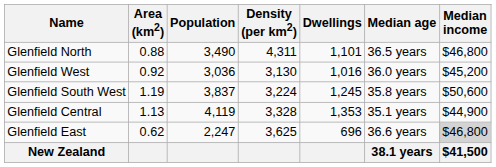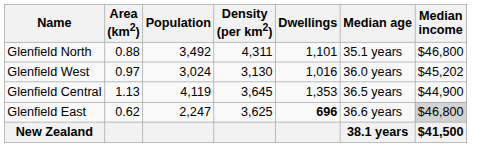 <table class="wikitable">
 <tr>
 <th>Name</th>
 <th>Area<br>(km<sup>2</sup>)</th>
 <th>Population</th>
 <th>Density<br>(per km<sup>2</sup>)</th>
 <th>Dwellings</th>
 <th>Median age</th>
 <th>Median<br>income</th>
 </tr>
 <tr>
 <td>Glenfield North</td>
 <td style="text-align:right;">0.88</td>
-<td style="text-align:right;">3,490</td>
+<td style="text-align:right;">3,492</td>
 <td style="text-align:right;">4,311</td>
 <td style="text-align:right;">1,101</td>
-<td>36.5 years</td>
+<td>35.1 years</td>
 <td>$46,800</td>
 </tr>
 <tr>
 <td>Glenfield West</td>
-<td style="text-align:right;">0.92</td>
-<td style="text-align:right;">3,036</td>
+<td style="text-align:right;">0.97</td>
+<td style="text-align:right;">3,024</td>
 <td style="text-align:right;">3,130</td>
 <td style="text-align:right;">1,016</td>
 <td>36.0 years</td>
-<td>$45,200</td>
-</tr>
-<tr>
-<td>Glenfield South West</td>
-<td style="text-align:right;">1.19</td>
-<td style="text-align:right;">3,837</td>
-<td style="text-align:right;">3,224</td>
-<td style="text-align:right;">1,245</td>
-<td>35.8 years</td>
-<td>$50,600</td>
+<td>$45,202</td>
 </tr>
 <tr>
 <td>Glenfield Central</td>
 <td style="text-align:right;">1.13</td>
 <td style="text-align:right;">4,119</td>
-<td style="text-align:right;">3,328</td>
+<td style="text-align:right;">3,645</td>
 <td style="text-align:right;">1,353</td>
-<td>35.1 years</td>
+<td>36.5 years</td>
 <td>$44,900</td>
 </tr>
 <tr>
 <td>Glenfield East</td>
 <td style="text-align:right;">0.62</td>
 <td style="text-align:right;">2,247</td>
 <td style="text-align:right;">3,625</td>
-<td style="text-align:right;">696</td>
+<td style="text-align:right;"><strong>696</strong></td>
 <td>36.6 years</td>
 <td style="background: lightgrey;">$46,800</td>
 </tr>
 <tr>
 <th>New Zealand</th>
 <th></th>
 <th></th>
 <th></th>
 <th></th>
 <th>38.1 years</th>
 <th style="text-align:left;">$41,500</th>
 </tr>
 </table>
